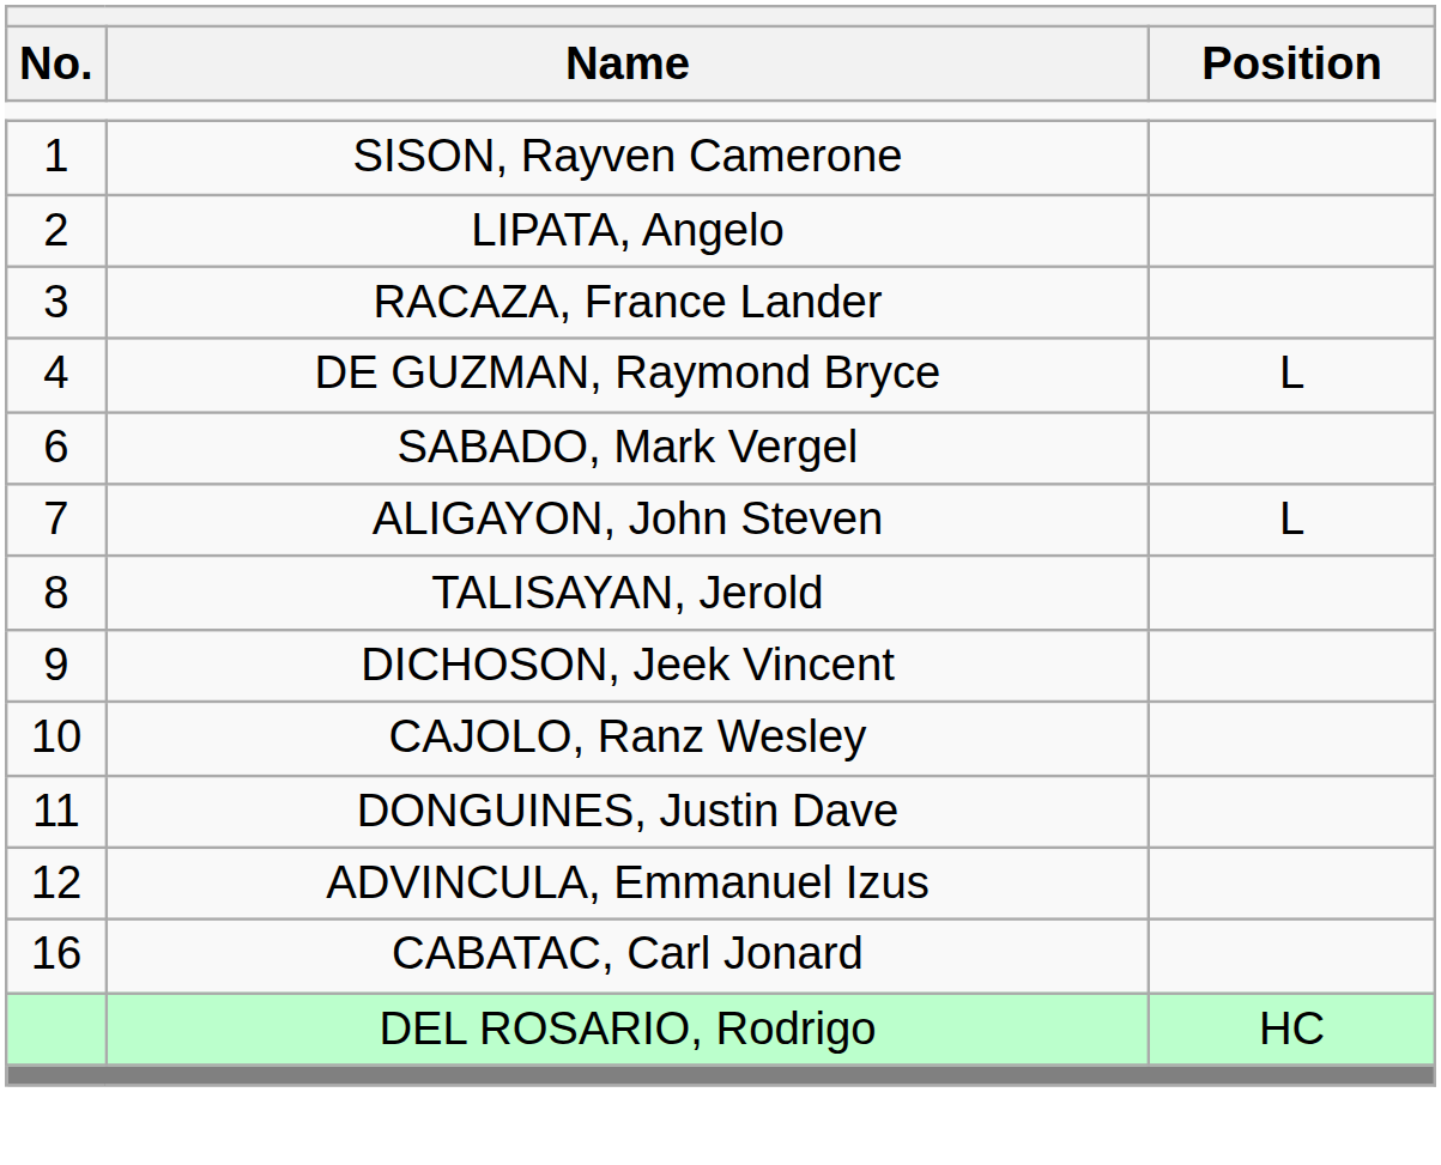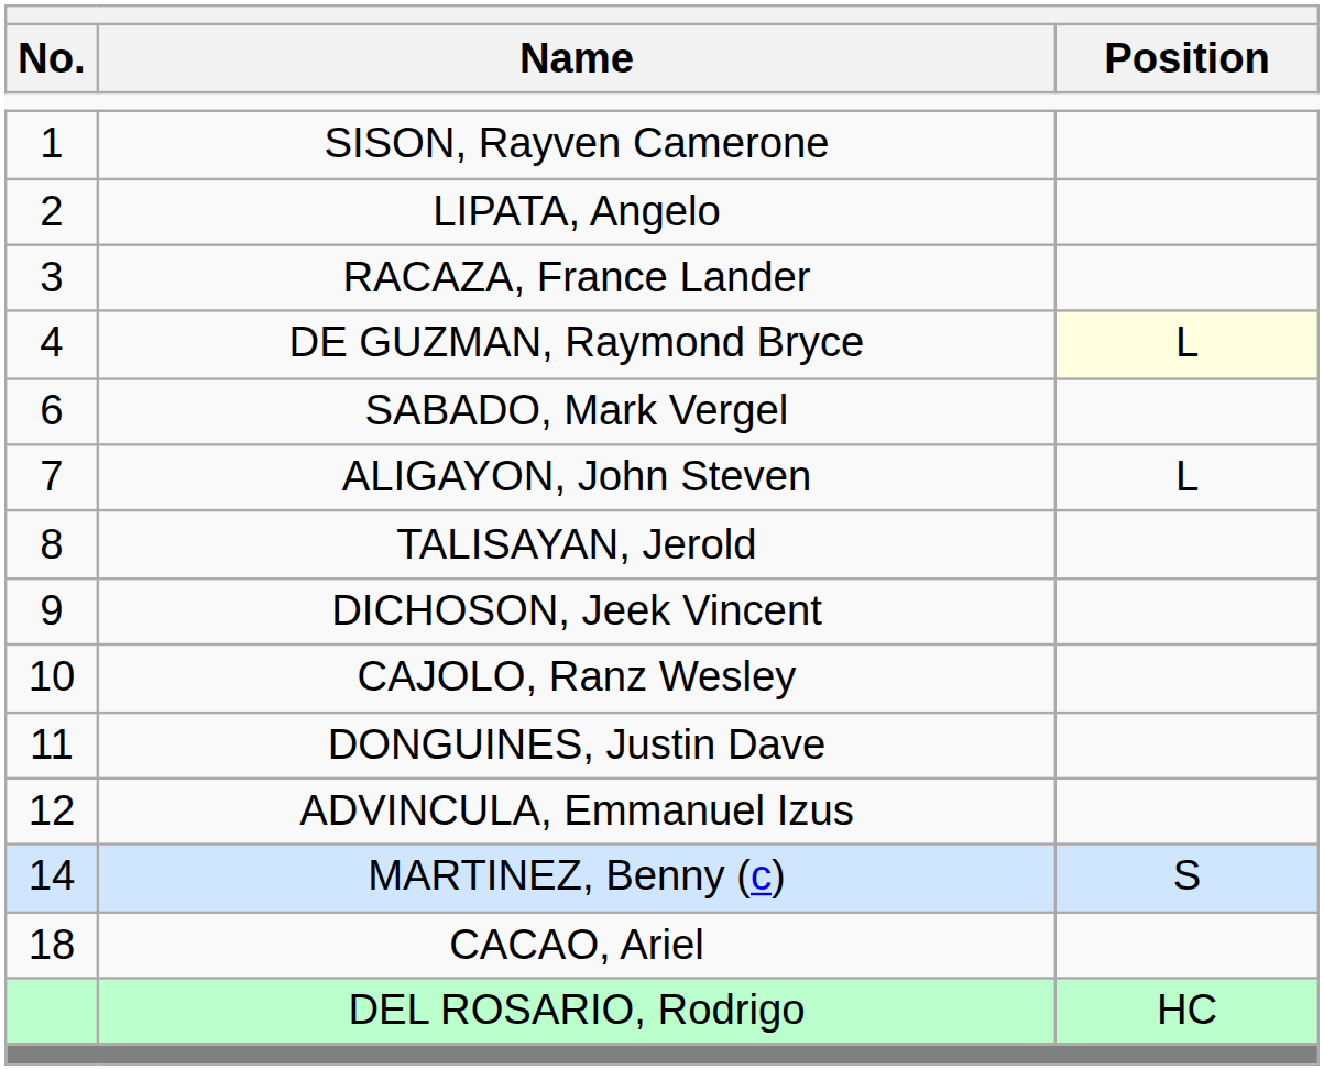 <table class='wikitable mw-collapsible mw-collapsed' style="text-align: center; width: 500px; border: none">
 <tr>
 <th style='text-align: left;' colspan=3></th>
 </tr>
 <tr>
 <th style='width: 7%;'>No.</th>
 <th>Name</th>
 <th style='width: 20%;'>Position</th>
 </tr>
 <tr>
 <td style='border: none;'></td>
 </tr>
 <tr>
 <td>1</td>
 <td>SISON, Rayven Camerone</td>
 <td></td>
 </tr>
 <tr>
 <td>2</td>
 <td>LIPATA, Angelo</td>
 <td></td>
 </tr>
 <tr>
 <td>3</td>
 <td>RACAZA, France Lander</td>
 <td></td>
 </tr>
 <tr>
 <td>4</td>
 <td>DE GUZMAN, Raymond Bryce</td>
-<td>L</td>
+<td style="background: lightyellow;">L</td>
 </tr>
 <tr>
 <td>6</td>
 <td>SABADO, Mark Vergel</td>
 <td></td>
 </tr>
 <tr>
 <td>7</td>
 <td>ALIGAYON, John Steven</td>
 <td>L</td>
 </tr>
 <tr>
 <td>8</td>
 <td>TALISAYAN, Jerold</td>
 <td></td>
 </tr>
 <tr>
 <td>9</td>
 <td>DICHOSON, Jeek Vincent</td>
 <td></td>
 </tr>
 <tr>
 <td>10</td>
 <td>CAJOLO, Ranz Wesley</td>
 <td></td>
 </tr>
 <tr>
 <td>11</td>
 <td>DONGUINES, Justin Dave</td>
 <td></td>
 </tr>
 <tr>
 <td>12</td>
 <td>ADVINCULA, Emmanuel Izus</td>
 <td></td>
 </tr>
+<tr bgcolor=#D0E6FF>
+<td>14</td>
+<td>MARTINEZ, Benny (<a href='#'>c</a>)</td>
+<td>S</td>
+</tr>
 <tr>
-<td>16</td>
-<td>CABATAC, Carl Jonard</td>
+<td>18</td>
+<td>CACAO, Ariel</td>
 <td></td>
 </tr>
 <tr bgcolor=#BBFFCC>
 <td></td>
 <td>DEL ROSARIO, Rodrigo</td>
 <td>HC</td>
 </tr>
 <tr>
 <th style='background: grey;' colspan=3></th>
 </tr>
 </table>
